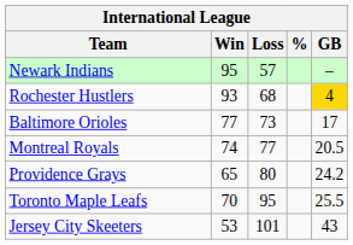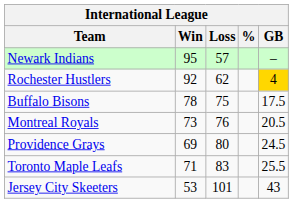 <table class="wikitable">
 <tr>
 <th colspan="5">International League</th>
 </tr>
 <tr>
 <th width="60%">Team</th>
 <th>Win</th>
 <th>Loss</th>
 <th>%</th>
 <th>GB</th>
 </tr>
 <tr align=center bgcolor=ccffcc>
 <td align=left><a href='#'>Newark Indians</a></td>
 <td>95</td>
 <td>57</td>
 <td></td>
 <td>–</td>
 </tr>
 <tr align=center>
 <td align=left><a href='#'>Rochester Hustlers</a></td>
-<td>93</td>
-<td>68</td>
+<td>92</td>
+<td>62</td>
 <td></td>
 <td style="background: gold;">4</td>
 </tr>
 <tr align=center>
-<td align=left><a href='#'>Baltimore Orioles</a></td>
-<td>77</td>
-<td>73</td>
+<td align=left><a href='#'>Buffalo Bisons</a></td>
+<td>78</td>
+<td>75</td>
 <td></td>
-<td>17</td>
+<td>17.5</td>
 </tr>
 <tr align=center>
 <td align=left><a href='#'>Montreal Royals</a></td>
-<td>74</td>
-<td>77</td>
+<td>73</td>
+<td>76</td>
 <td></td>
 <td>20.5</td>
 </tr>
 <tr align=center>
 <td align=left><a href='#'>Providence Grays</a></td>
-<td>65</td>
+<td>69</td>
 <td>80</td>
 <td></td>
-<td>24.2</td>
+<td>24.5</td>
 </tr>
 <tr align=center>
 <td align=left><a href='#'>Toronto Maple Leafs</a></td>
-<td>70</td>
-<td>95</td>
+<td>71</td>
+<td>83</td>
 <td></td>
 <td>25.5</td>
 </tr>
 <tr align=center>
 <td align=left><a href='#'>Jersey City Skeeters</a></td>
 <td>53</td>
 <td>101</td>
 <td></td>
 <td>43</td>
 </tr>
 </table>
